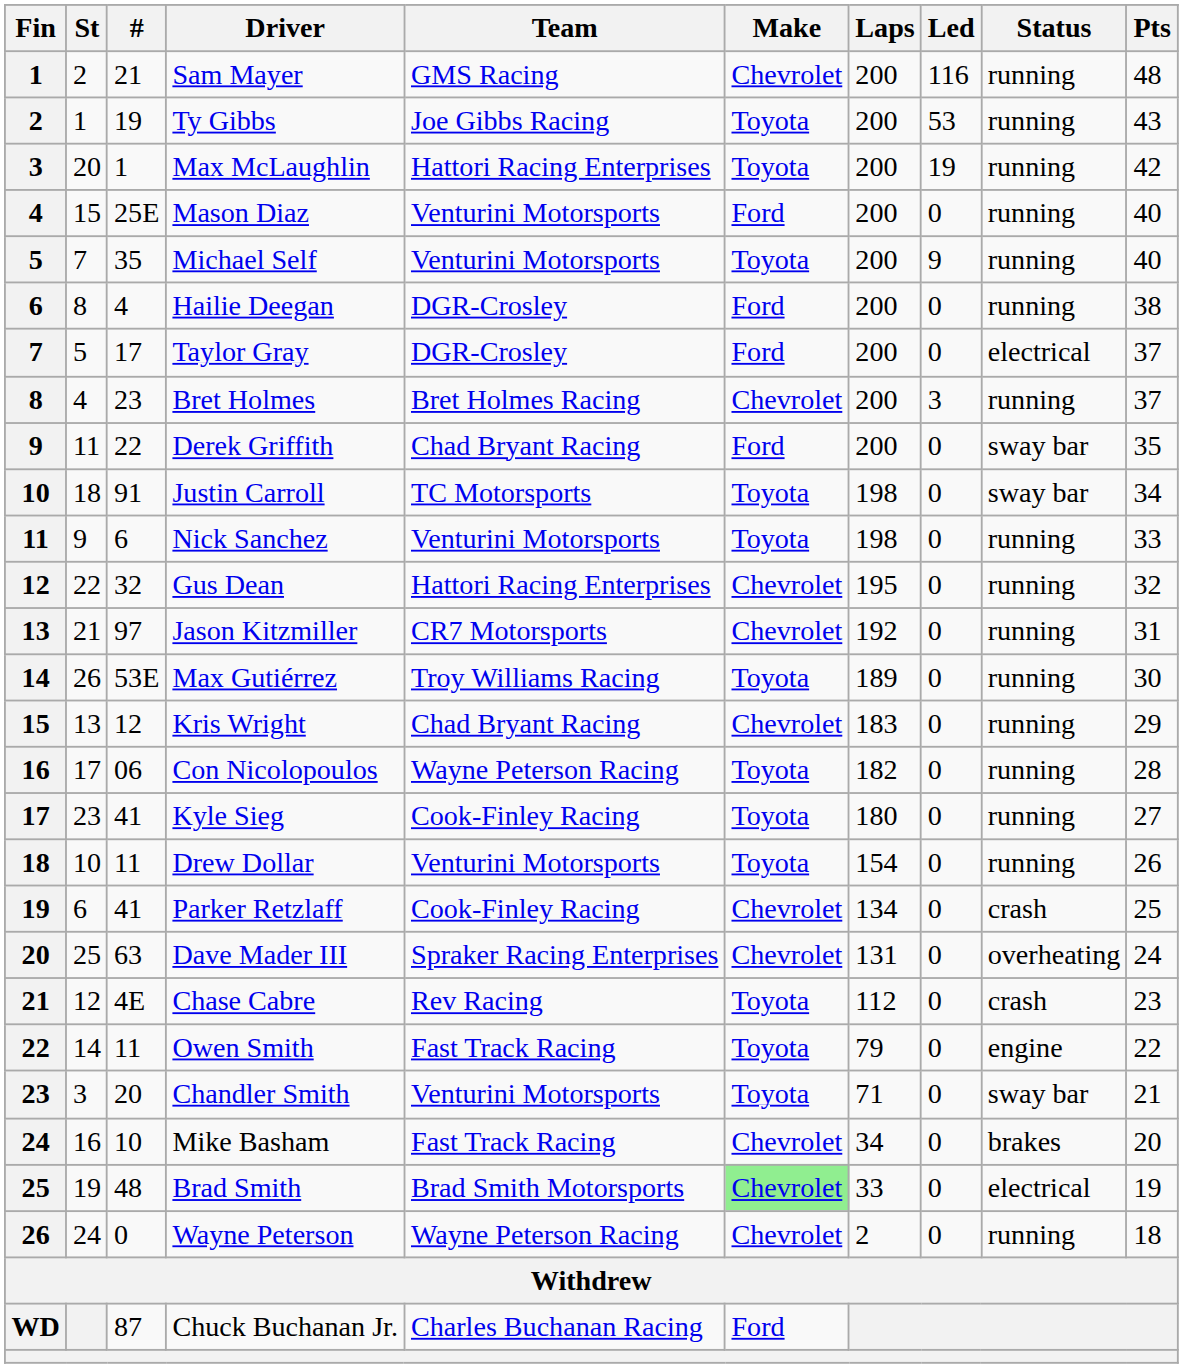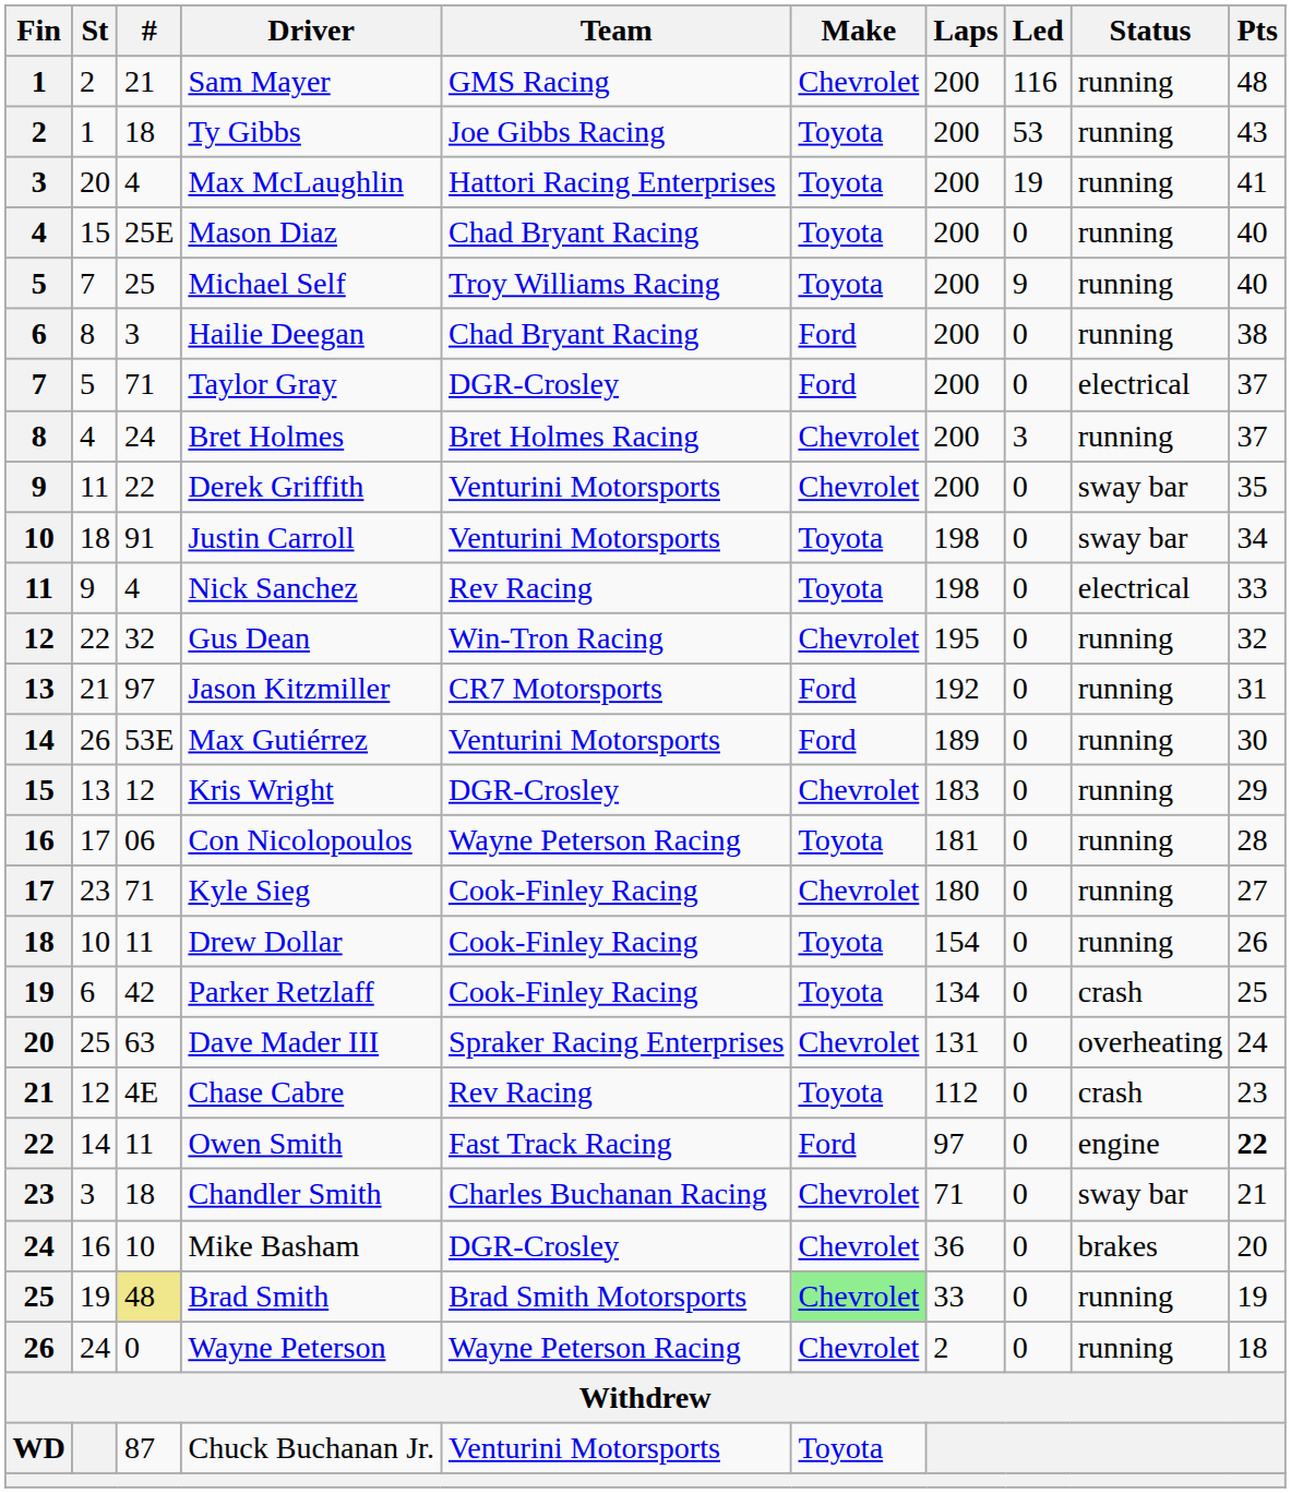 <table class="wikitable" style="font-size:95%">
 <tr>
 <th>Fin</th>
 <th>St</th>
 <th>#</th>
 <th>Driver</th>
 <th>Team</th>
 <th>Make</th>
 <th>Laps</th>
 <th>Led</th>
 <th>Status</th>
 <th>Pts</th>
 </tr>
 <tr>
 <th>1</th>
 <td>2</td>
 <td>21</td>
 <td><a href='#'>Sam Mayer</a></td>
 <td><a href='#'>GMS Racing</a></td>
 <td><a href='#'>Chevrolet</a></td>
 <td>200</td>
 <td>116</td>
 <td>running</td>
 <td>48</td>
 </tr>
 <tr>
 <th>2</th>
 <td>1</td>
-<td>19</td>
+<td>18</td>
 <td><a href='#'>Ty Gibbs</a></td>
 <td><a href='#'>Joe Gibbs Racing</a></td>
 <td><a href='#'>Toyota</a></td>
 <td>200</td>
 <td>53</td>
 <td>running</td>
 <td>43</td>
 </tr>
 <tr>
 <th>3</th>
 <td>20</td>
-<td>1</td>
+<td>4</td>
 <td><a href='#'>Max McLaughlin</a></td>
 <td><a href='#'>Hattori Racing Enterprises</a></td>
 <td><a href='#'>Toyota</a></td>
 <td>200</td>
 <td>19</td>
 <td>running</td>
-<td>42</td>
+<td>41</td>
 </tr>
 <tr>
 <th>4</th>
 <td>15</td>
 <td>25E</td>
 <td><a href='#'>Mason Diaz</a></td>
-<td><a href='#'>Venturini Motorsports</a></td>
-<td><a href='#'>Ford</a></td>
+<td><a href='#'>Chad Bryant Racing</a></td>
+<td><a href='#'>Toyota</a></td>
 <td>200</td>
 <td>0</td>
 <td>running</td>
 <td>40</td>
 </tr>
 <tr>
 <th>5</th>
 <td>7</td>
-<td>35</td>
+<td>25</td>
 <td><a href='#'>Michael Self</a></td>
-<td><a href='#'>Venturini Motorsports</a></td>
+<td><a href='#'>Troy Williams Racing</a></td>
 <td><a href='#'>Toyota</a></td>
 <td>200</td>
 <td>9</td>
 <td>running</td>
 <td>40</td>
 </tr>
 <tr>
 <th>6</th>
 <td>8</td>
-<td>4</td>
+<td>3</td>
 <td><a href='#'>Hailie Deegan</a></td>
-<td><a href='#'>DGR-Crosley</a></td>
+<td><a href='#'>Chad Bryant Racing</a></td>
 <td><a href='#'>Ford</a></td>
 <td>200</td>
 <td>0</td>
 <td>running</td>
 <td>38</td>
 </tr>
 <tr>
 <th>7</th>
 <td>5</td>
-<td>17</td>
+<td>71</td>
 <td><a href='#'>Taylor Gray</a></td>
 <td><a href='#'>DGR-Crosley</a></td>
 <td><a href='#'>Ford</a></td>
 <td>200</td>
 <td>0</td>
 <td>electrical</td>
 <td>37</td>
 </tr>
 <tr>
 <th>8</th>
 <td>4</td>
-<td>23</td>
+<td>24</td>
 <td><a href='#'>Bret Holmes</a></td>
 <td><a href='#'>Bret Holmes Racing</a></td>
 <td><a href='#'>Chevrolet</a></td>
 <td>200</td>
 <td>3</td>
 <td>running</td>
 <td>37</td>
 </tr>
 <tr>
 <th>9</th>
 <td>11</td>
 <td>22</td>
 <td><a href='#'>Derek Griffith</a></td>
-<td><a href='#'>Chad Bryant Racing</a></td>
-<td><a href='#'>Ford</a></td>
+<td><a href='#'>Venturini Motorsports</a></td>
+<td><a href='#'>Chevrolet</a></td>
 <td>200</td>
 <td>0</td>
 <td>sway bar</td>
 <td>35</td>
 </tr>
 <tr>
 <th>10</th>
 <td>18</td>
 <td>91</td>
 <td><a href='#'>Justin Carroll</a></td>
-<td><a href='#'>TC Motorsports</a></td>
+<td><a href='#'>Venturini Motorsports</a></td>
 <td><a href='#'>Toyota</a></td>
 <td>198</td>
 <td>0</td>
 <td>sway bar</td>
 <td>34</td>
 </tr>
 <tr>
 <th>11</th>
 <td>9</td>
-<td>6</td>
+<td>4</td>
 <td><a href='#'>Nick Sanchez</a></td>
-<td><a href='#'>Venturini Motorsports</a></td>
+<td><a href='#'>Rev Racing</a></td>
 <td><a href='#'>Toyota</a></td>
 <td>198</td>
 <td>0</td>
-<td>running</td>
+<td>electrical</td>
 <td>33</td>
 </tr>
 <tr>
 <th>12</th>
 <td>22</td>
 <td>32</td>
 <td><a href='#'>Gus Dean</a></td>
-<td><a href='#'>Hattori Racing Enterprises</a></td>
+<td><a href='#'>Win-Tron Racing</a></td>
 <td><a href='#'>Chevrolet</a></td>
 <td>195</td>
 <td>0</td>
 <td>running</td>
 <td>32</td>
 </tr>
 <tr>
 <th>13</th>
 <td>21</td>
 <td>97</td>
 <td><a href='#'>Jason Kitzmiller</a></td>
 <td><a href='#'>CR7 Motorsports</a></td>
-<td><a href='#'>Chevrolet</a></td>
+<td><a href='#'>Ford</a></td>
 <td>192</td>
 <td>0</td>
 <td>running</td>
 <td>31</td>
 </tr>
 <tr>
 <th>14</th>
 <td>26</td>
 <td>53E</td>
 <td><a href='#'>Max Gutiérrez</a></td>
-<td><a href='#'>Troy Williams Racing</a></td>
-<td><a href='#'>Toyota</a></td>
+<td><a href='#'>Venturini Motorsports</a></td>
+<td><a href='#'>Ford</a></td>
 <td>189</td>
 <td>0</td>
 <td>running</td>
 <td>30</td>
 </tr>
 <tr>
 <th>15</th>
 <td>13</td>
 <td>12</td>
 <td><a href='#'>Kris Wright</a></td>
-<td><a href='#'>Chad Bryant Racing</a></td>
+<td><a href='#'>DGR-Crosley</a></td>
 <td><a href='#'>Chevrolet</a></td>
 <td>183</td>
 <td>0</td>
 <td>running</td>
 <td>29</td>
 </tr>
 <tr>
 <th>16</th>
 <td>17</td>
 <td>06</td>
 <td><a href='#'>Con Nicolopoulos</a></td>
 <td><a href='#'>Wayne Peterson Racing</a></td>
 <td><a href='#'>Toyota</a></td>
-<td>182</td>
+<td>181</td>
 <td>0</td>
 <td>running</td>
 <td>28</td>
 </tr>
 <tr>
 <th>17</th>
 <td>23</td>
-<td>41</td>
+<td>71</td>
 <td><a href='#'>Kyle Sieg</a></td>
 <td><a href='#'>Cook-Finley Racing</a></td>
-<td><a href='#'>Toyota</a></td>
+<td><a href='#'>Chevrolet</a></td>
 <td>180</td>
 <td>0</td>
 <td>running</td>
 <td>27</td>
 </tr>
 <tr>
 <th>18</th>
 <td>10</td>
 <td>11</td>
 <td><a href='#'>Drew Dollar</a></td>
-<td><a href='#'>Venturini Motorsports</a></td>
+<td><a href='#'>Cook-Finley Racing</a></td>
 <td><a href='#'>Toyota</a></td>
 <td>154</td>
 <td>0</td>
 <td>running</td>
 <td>26</td>
 </tr>
 <tr>
 <th>19</th>
 <td>6</td>
-<td>41</td>
+<td>42</td>
 <td><a href='#'>Parker Retzlaff</a></td>
 <td><a href='#'>Cook-Finley Racing</a></td>
-<td><a href='#'>Chevrolet</a></td>
+<td><a href='#'>Toyota</a></td>
 <td>134</td>
 <td>0</td>
 <td>crash</td>
 <td>25</td>
 </tr>
 <tr>
 <th>20</th>
 <td>25</td>
 <td>63</td>
 <td><a href='#'>Dave Mader III</a></td>
 <td><a href='#'>Spraker Racing Enterprises</a></td>
 <td><a href='#'>Chevrolet</a></td>
 <td>131</td>
 <td>0</td>
 <td>overheating</td>
 <td>24</td>
 </tr>
 <tr>
 <th>21</th>
 <td>12</td>
 <td>4E</td>
 <td><a href='#'>Chase Cabre</a></td>
 <td><a href='#'>Rev Racing</a></td>
 <td><a href='#'>Toyota</a></td>
 <td>112</td>
 <td>0</td>
 <td>crash</td>
 <td>23</td>
 </tr>
 <tr>
 <th>22</th>
 <td>14</td>
 <td>11</td>
 <td><a href='#'>Owen Smith</a></td>
 <td><a href='#'>Fast Track Racing</a></td>
-<td><a href='#'>Toyota</a></td>
-<td>79</td>
+<td><a href='#'>Ford</a></td>
+<td>97</td>
 <td>0</td>
 <td>engine</td>
-<td>22</td>
+<td><strong>22</strong></td>
 </tr>
 <tr>
 <th>23</th>
 <td>3</td>
-<td>20</td>
+<td>18</td>
 <td><a href='#'>Chandler Smith</a></td>
-<td><a href='#'>Venturini Motorsports</a></td>
-<td><a href='#'>Toyota</a></td>
+<td><a href='#'>Charles Buchanan Racing</a></td>
+<td><a href='#'>Chevrolet</a></td>
 <td>71</td>
 <td>0</td>
 <td>sway bar</td>
 <td>21</td>
 </tr>
 <tr>
 <th>24</th>
 <td>16</td>
 <td>10</td>
 <td>Mike Basham</td>
-<td><a href='#'>Fast Track Racing</a></td>
+<td><a href='#'>DGR-Crosley</a></td>
 <td><a href='#'>Chevrolet</a></td>
-<td>34</td>
+<td>36</td>
 <td>0</td>
 <td>brakes</td>
 <td>20</td>
 </tr>
 <tr>
 <th>25</th>
 <td>19</td>
-<td>48</td>
+<td style="background: khaki;">48</td>
 <td><a href='#'>Brad Smith</a></td>
 <td><a href='#'>Brad Smith Motorsports</a></td>
 <td style="background: lightgreen;"><a href='#'>Chevrolet</a></td>
 <td>33</td>
 <td>0</td>
-<td>electrical</td>
+<td>running</td>
 <td>19</td>
 </tr>
 <tr>
 <th>26</th>
 <td>24</td>
 <td>0</td>
 <td><a href='#'>Wayne Peterson</a></td>
 <td><a href='#'>Wayne Peterson Racing</a></td>
 <td><a href='#'>Chevrolet</a></td>
 <td>2</td>
 <td>0</td>
 <td>running</td>
 <td>18</td>
 </tr>
 <tr>
 <th colspan="10">Withdrew</th>
 </tr>
 <tr>
 <th>WD</th>
 <th></th>
 <td>87</td>
 <td>Chuck Buchanan Jr.</td>
-<td><a href='#'>Charles Buchanan Racing</a></td>
-<td><a href='#'>Ford</a></td>
+<td><a href='#'>Venturini Motorsports</a></td>
+<td><a href='#'>Toyota</a></td>
 <th colspan="4"></th>
 </tr>
 <tr>
 <th colspan="10"></th>
 </tr>
 </table>
